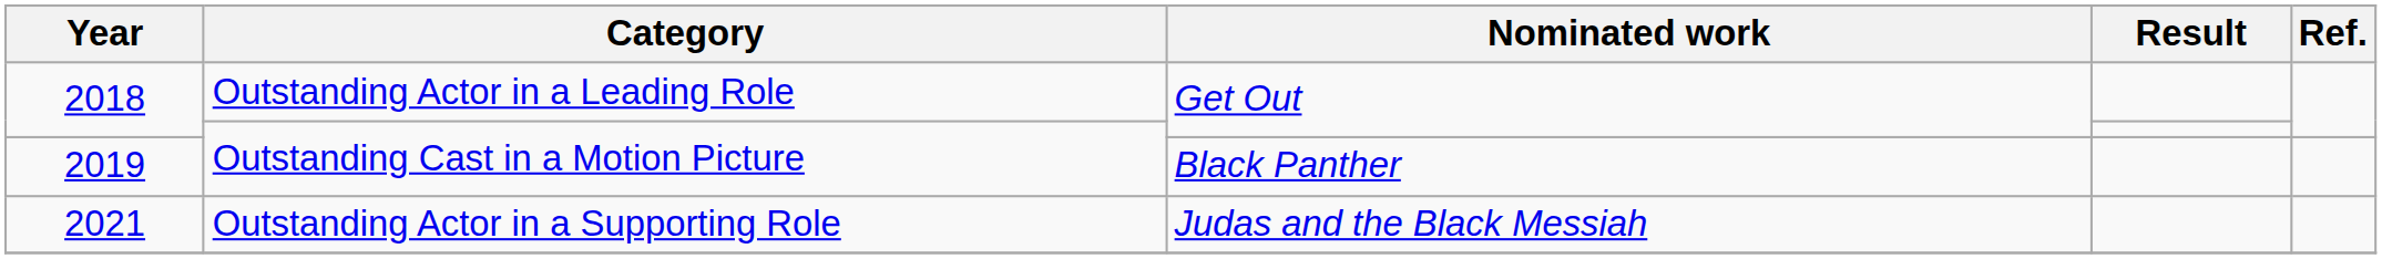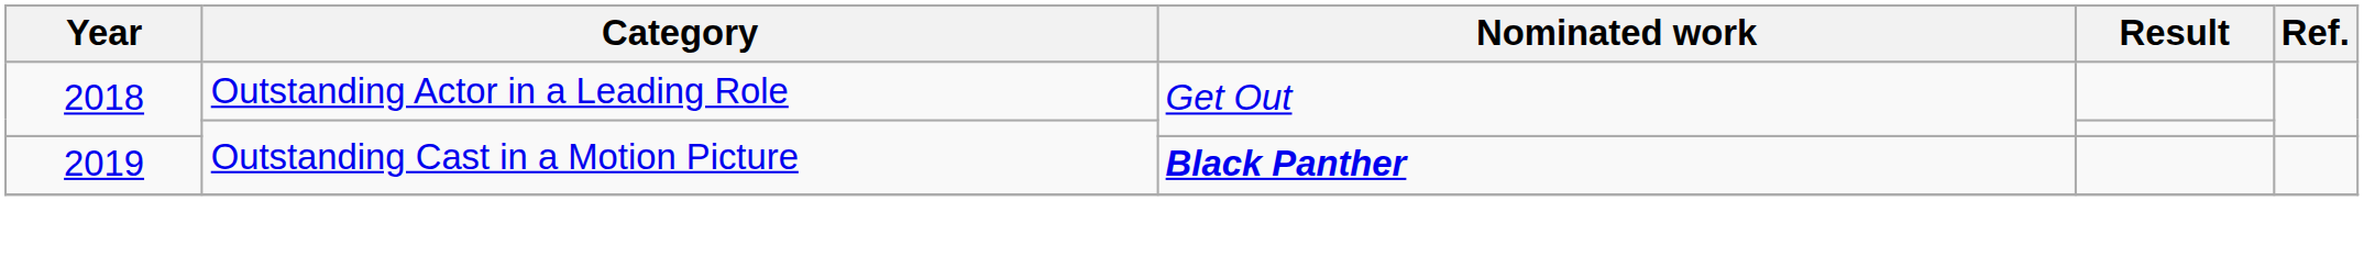 <table class=wikitable>
 <tr>
 <th scope="col" style="width:5em;">Year</th>
 <th scope="col" style="width:26em;">Category</th>
 <th scope="col" style="width:25em;">Nominated work</th>
 <th scope="col" style="width:5em;">Result</th>
 <th>Ref.</th>
 </tr>
 <tr>
 <td style="text-align:center;", rowspan="2"><a href='#'>2018</a></td>
 <td><a href='#'>Outstanding Actor in a Leading Role</a></td>
 <td rowspan="2"><em><a href='#'>Get Out</a></em></td>
 <td></td>
 <td style="text-align:center;", rowspan="2"></td>
 </tr>
 <tr>
 <td rowspan="2"><a href='#'>Outstanding Cast in a Motion Picture</a></td>
 <td></td>
 </tr>
 <tr>
 <td style="text-align:center;"><a href='#'>2019</a></td>
-<td><em><a href='#'>Black Panther</a></em></td>
-<td></td>
-<td style="text-align:center;"></td>
-</tr>
-<tr>
-<td style="text-align:center;"><a href='#'>2021</a></td>
-<td><a href='#'>Outstanding Actor in a Supporting Role</a></td>
-<td><em><a href='#'>Judas and the Black Messiah</a></em></td>
+<td><strong><em><a href='#'>Black Panther</a></em></strong></td>
 <td></td>
 <td style="text-align:center;"></td>
 </tr>
 <tr>
 </tr>
 </table>
